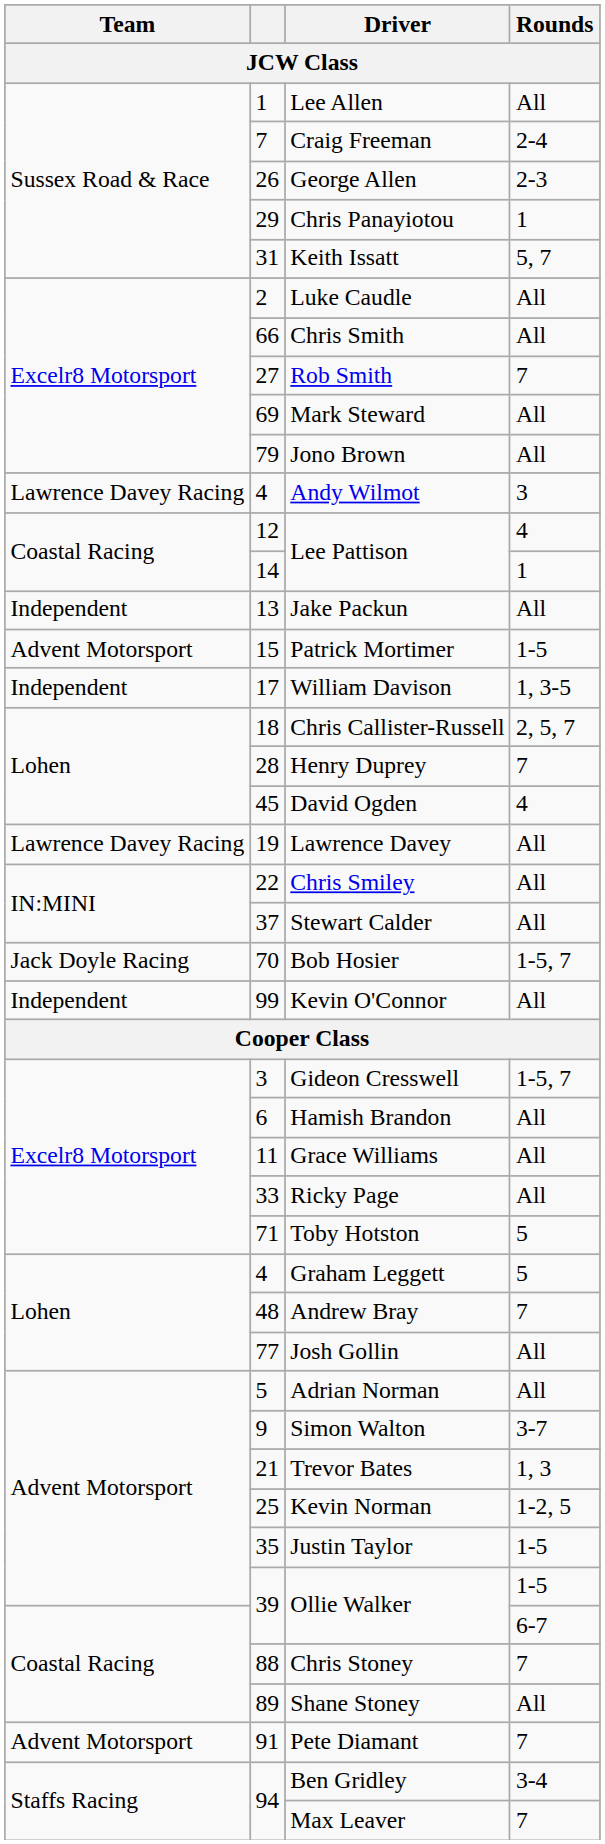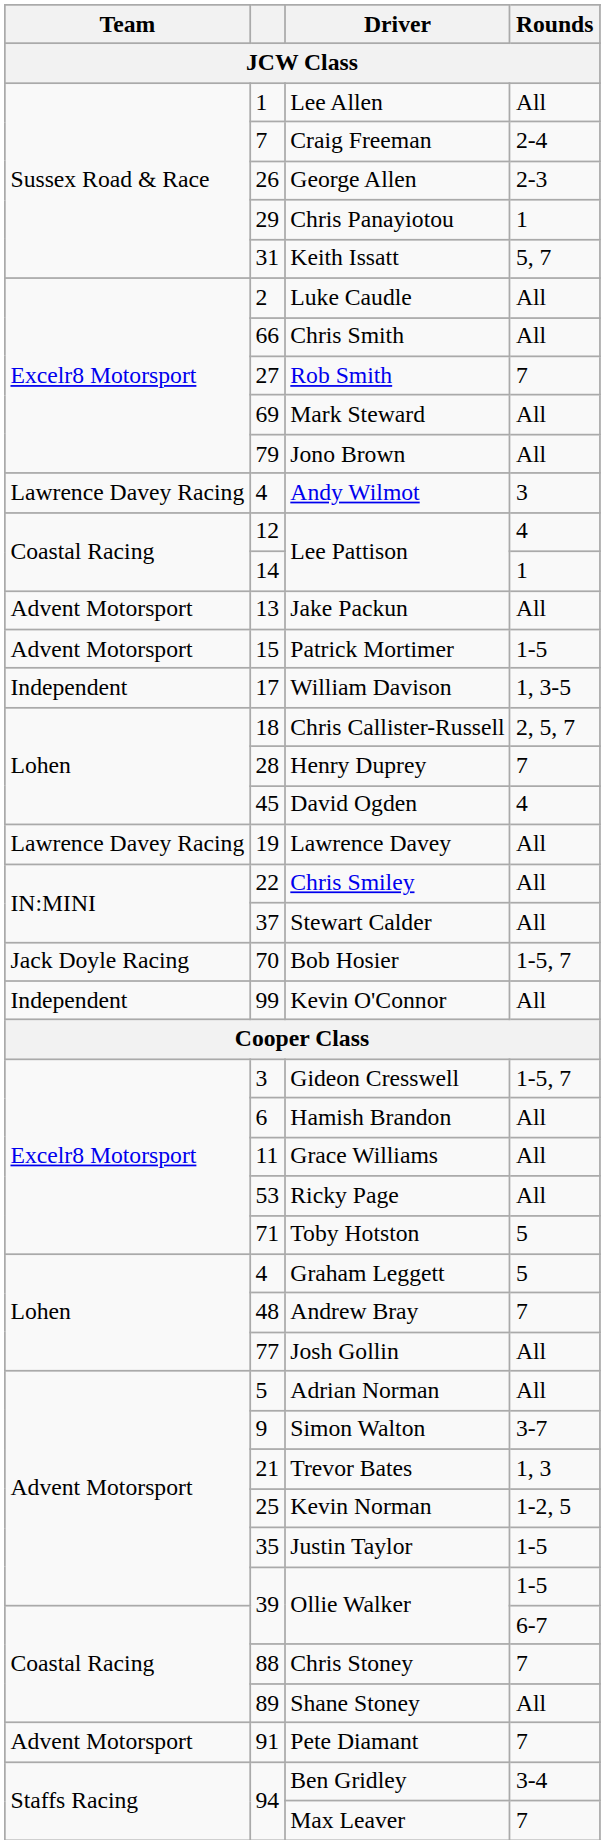 <table class="wikitable" style="font-size: 85%;">
 <tr>
 <th>Team</th>
 <th></th>
 <th>Driver</th>
 <th>Rounds</th>
 </tr>
 <tr>
 <th colspan=4>JCW Class</th>
 </tr>
 <tr>
 <td rowspan=5>Sussex Road & Race</td>
 <td>1</td>
 <td>Lee Allen</td>
 <td>All</td>
 </tr>
 <tr>
 <td>7</td>
 <td>Craig Freeman</td>
 <td>2-4</td>
 </tr>
 <tr>
 <td>26</td>
 <td>George Allen</td>
 <td>2-3</td>
 </tr>
 <tr>
 <td>29</td>
 <td>Chris Panayiotou</td>
 <td>1</td>
 </tr>
 <tr>
 <td>31</td>
 <td>Keith Issatt</td>
 <td>5, 7</td>
 </tr>
 <tr>
 <td rowspan=5><a href='#'>Excelr8 Motorsport</a></td>
 <td>2</td>
 <td>Luke Caudle</td>
 <td>All</td>
 </tr>
 <tr>
 <td>66</td>
 <td>Chris Smith</td>
 <td>All</td>
 </tr>
 <tr>
 <td>27</td>
 <td><a href='#'>Rob Smith</a></td>
 <td>7</td>
 </tr>
 <tr>
 <td>69</td>
 <td>Mark Steward</td>
 <td>All</td>
 </tr>
 <tr>
 <td>79</td>
 <td>Jono Brown</td>
 <td>All</td>
 </tr>
 <tr>
 <td rowspan=1>Lawrence Davey Racing</td>
 <td>4</td>
 <td><a href='#'>Andy Wilmot</a></td>
 <td>3</td>
 </tr>
 <tr>
 <td rowspan=2>Coastal Racing</td>
 <td>12</td>
 <td rowspan=2>Lee Pattison</td>
 <td>4</td>
 </tr>
 <tr>
 <td>14</td>
 <td>1</td>
 </tr>
 <tr>
-<td rowspan=1>Independent</td>
+<td rowspan=1>Advent Motorsport</td>
 <td>13</td>
 <td>Jake Packun</td>
 <td>All</td>
 </tr>
 <tr>
 <td rowspan=1>Advent Motorsport</td>
 <td>15</td>
 <td>Patrick Mortimer</td>
 <td>1-5</td>
 </tr>
 <tr>
 <td rowspan=1>Independent</td>
 <td>17</td>
 <td>William Davison</td>
 <td>1, 3-5</td>
 </tr>
 <tr>
 <td rowspan=3>Lohen</td>
 <td>18</td>
 <td>Chris Callister-Russell</td>
 <td>2, 5, 7</td>
 </tr>
 <tr>
 <td>28</td>
 <td>Henry Duprey</td>
 <td>7</td>
 </tr>
 <tr>
 <td>45</td>
 <td>David Ogden</td>
 <td>4</td>
 </tr>
 <tr>
 <td rowspan=1>Lawrence Davey Racing</td>
 <td>19</td>
 <td>Lawrence Davey</td>
 <td>All</td>
 </tr>
 <tr>
 <td rowspan=2>IN:MINI</td>
 <td>22</td>
 <td><a href='#'>Chris Smiley</a></td>
 <td>All</td>
 </tr>
 <tr>
 <td>37</td>
 <td>Stewart Calder</td>
 <td>All</td>
 </tr>
 <tr>
 <td rowspan=1>Jack Doyle Racing</td>
 <td>70</td>
 <td>Bob Hosier</td>
 <td>1-5, 7</td>
 </tr>
 <tr>
 <td rowspan=1>Independent</td>
 <td>99</td>
 <td>Kevin O'Connor</td>
 <td>All</td>
 </tr>
 <tr>
 <th colspan=4>Cooper Class</th>
 </tr>
 <tr>
 <td rowspan=5><a href='#'>Excelr8 Motorsport</a></td>
 <td>3</td>
 <td>Gideon Cresswell</td>
 <td>1-5, 7</td>
 </tr>
 <tr>
 <td>6</td>
 <td>Hamish Brandon</td>
 <td>All</td>
 </tr>
 <tr>
 <td>11</td>
 <td>Grace Williams</td>
 <td>All</td>
 </tr>
 <tr>
-<td>33</td>
+<td>53</td>
 <td>Ricky Page</td>
 <td>All</td>
 </tr>
 <tr>
 <td>71</td>
 <td>Toby Hotston</td>
 <td>5</td>
 </tr>
 <tr>
 <td rowspan=3>Lohen</td>
 <td>4</td>
 <td>Graham Leggett</td>
 <td>5</td>
 </tr>
 <tr>
 <td>48</td>
 <td>Andrew Bray</td>
 <td>7</td>
 </tr>
 <tr>
 <td>77</td>
 <td>Josh Gollin</td>
 <td>All</td>
 </tr>
 <tr>
 <td rowspan=6>Advent Motorsport</td>
 <td>5</td>
 <td>Adrian Norman</td>
 <td>All</td>
 </tr>
 <tr>
 <td>9</td>
 <td>Simon Walton</td>
 <td>3-7</td>
 </tr>
 <tr>
 <td>21</td>
 <td>Trevor Bates</td>
 <td>1, 3</td>
 </tr>
 <tr>
 <td>25</td>
 <td>Kevin Norman</td>
 <td>1-2, 5</td>
 </tr>
 <tr>
 <td>35</td>
 <td>Justin Taylor</td>
 <td>1-5</td>
 </tr>
 <tr>
 <td rowspan=2>39</td>
 <td rowspan=2>Ollie Walker</td>
 <td>1-5</td>
 </tr>
 <tr>
 <td rowspan=3>Coastal Racing</td>
 <td>6-7</td>
 </tr>
 <tr>
 <td>88</td>
 <td>Chris Stoney</td>
 <td>7</td>
 </tr>
 <tr>
 <td>89</td>
 <td>Shane Stoney</td>
 <td>All</td>
 </tr>
 <tr>
 <td rowspan=1>Advent Motorsport</td>
 <td>91</td>
 <td>Pete Diamant</td>
 <td>7</td>
 </tr>
 <tr>
 <td rowspan=2>Staffs Racing</td>
 <td rowspan=2>94</td>
 <td>Ben Gridley</td>
 <td>3-4</td>
 </tr>
 <tr>
 <td>Max Leaver</td>
 <td>7</td>
 </tr>
 <tr>
 </tr>
 </table>
